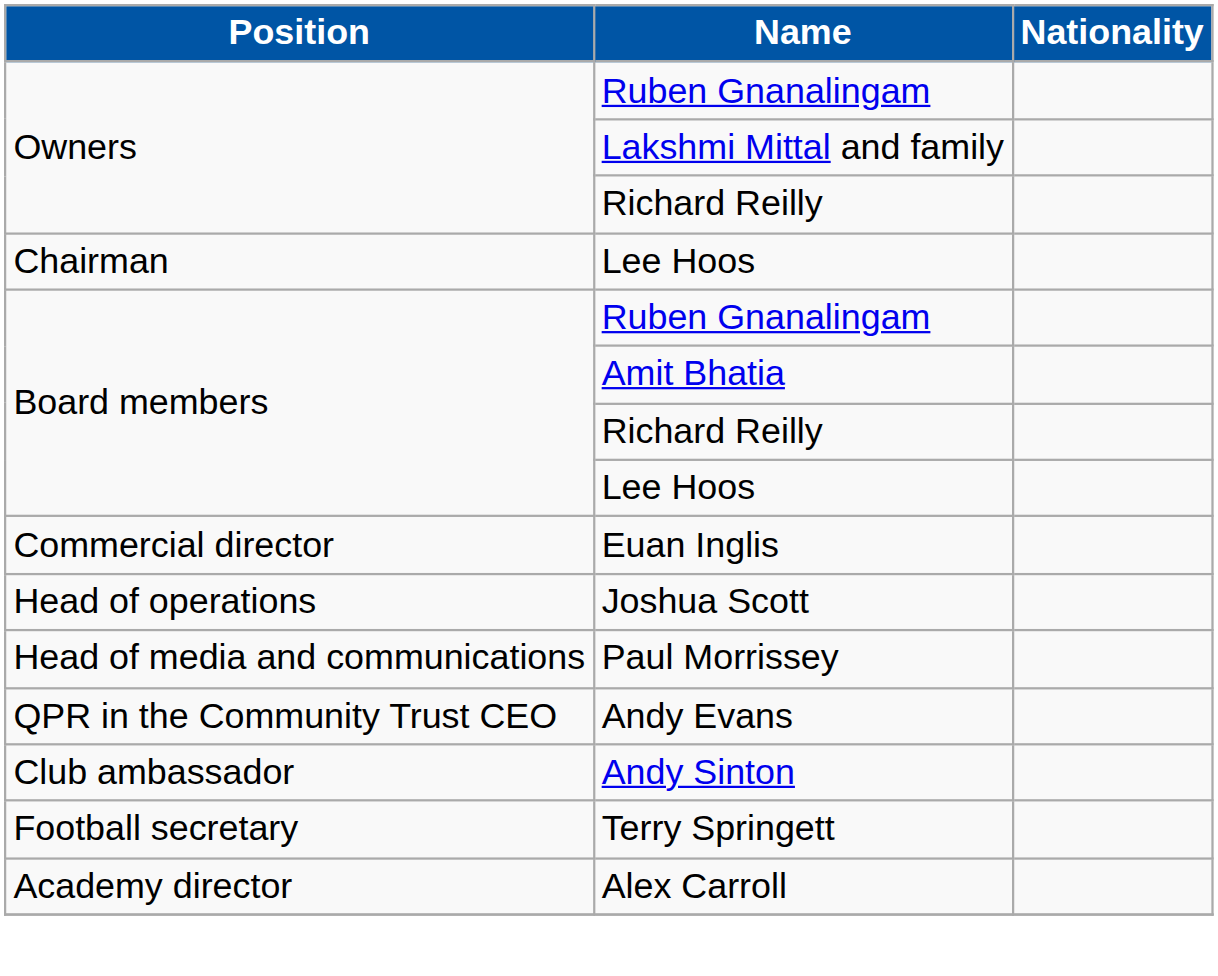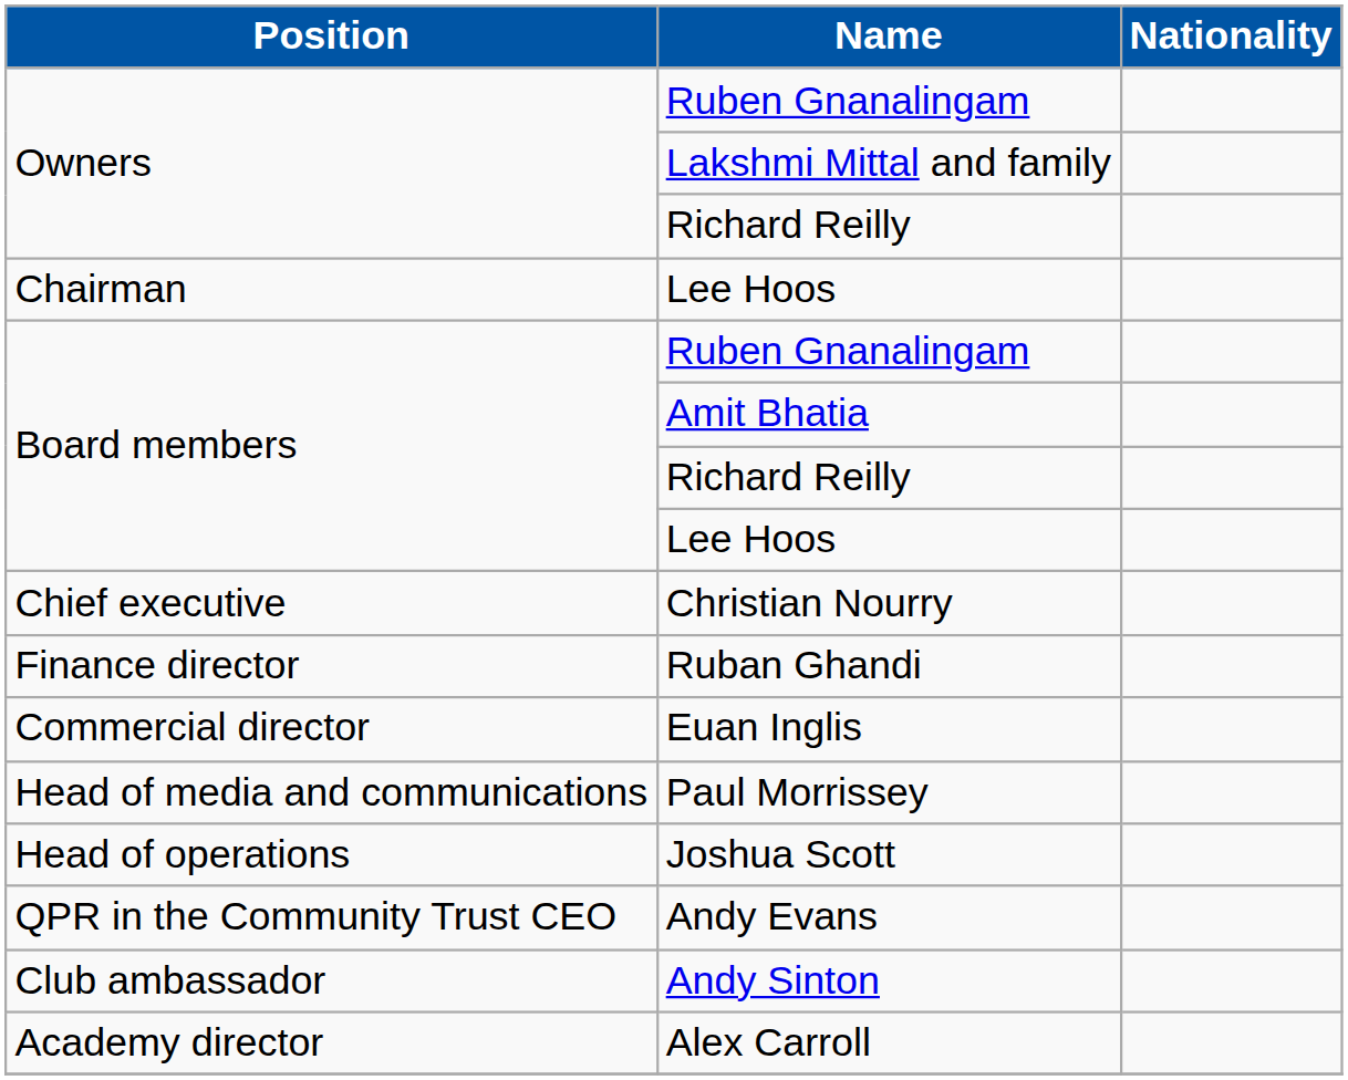 <table class="wikitable">
 <tr>
 <th style="color:#fff;background:#0055a5">Position</th>
 <th style="color:#fff;background:#0055a5">Name</th>
 <th style="color:#fff;background:#0055a5">Nationality</th>
 </tr>
 <tr>
 <td rowspan=3>Owners</td>
 <td><a href='#'>Ruben Gnanalingam</a></td>
 <td></td>
 </tr>
 <tr>
 <td><a href='#'>Lakshmi Mittal</a> and family</td>
 <td></td>
 </tr>
 <tr>
 <td>Richard Reilly</td>
 <td></td>
 </tr>
 <tr>
 <td>Chairman</td>
 <td>Lee Hoos</td>
 <td></td>
 </tr>
 <tr>
 <td rowspan="4">Board members</td>
 <td><a href='#'>Ruben Gnanalingam</a></td>
 <td></td>
 </tr>
 <tr>
 <td><a href='#'>Amit Bhatia</a></td>
 <td></td>
 </tr>
 <tr>
 <td>Richard Reilly</td>
 <td></td>
 </tr>
 <tr>
 <td>Lee Hoos</td>
 <td></td>
 </tr>
 <tr>
+<td>Chief executive</td>
+<td>Christian Nourry</td>
+<td></td>
+</tr>
+<tr>
+<td>Finance director</td>
+<td>Ruban Ghandi</td>
+<td></td>
+</tr>
+<tr>
 <td>Commercial director</td>
 <td>Euan Inglis</td>
 <td></td>
 </tr>
 <tr>
-<td>Head of operations</td>
-<td>Joshua Scott</td>
+<td>Head of media and communications</td>
+<td>Paul Morrissey</td>
 <td></td>
 </tr>
 <tr>
-<td>Head of media and communications</td>
-<td>Paul Morrissey</td>
+<td>Head of operations</td>
+<td>Joshua Scott</td>
 <td></td>
 </tr>
 <tr>
 <td>QPR in the Community Trust CEO</td>
 <td>Andy Evans</td>
 <td></td>
 </tr>
 <tr>
 <td>Club ambassador</td>
 <td><a href='#'>Andy Sinton</a></td>
 <td></td>
 </tr>
 <tr>
-<td>Football secretary</td>
-<td>Terry Springett</td>
-<td></td>
-</tr>
-<tr>
 <td>Academy director</td>
 <td>Alex Carroll</td>
 <td></td>
 </tr>
 <tr>
 </tr>
 </table>
